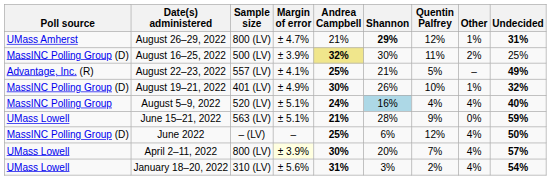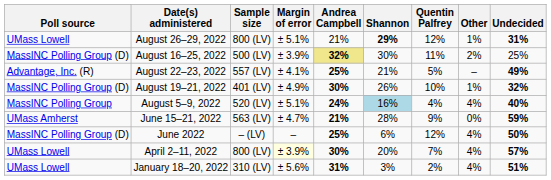 <table class="wikitable" style="font-size:90%;text-align:center;">
 <tr valign=bottom>
 <th>Poll source</th>
 <th>Date(s)<br>administered</th>
 <th>Sample<br>size</th>
 <th>Margin<br>of error</th>
 <th style="width:60px;">Andrea<br>Campbell</th>
 <th style="width:60px;">Shannon<br></th>
 <th style="width:60px;">Quentin<br>Palfrey</th>
 <th>Other</th>
 <th>Undecided</th>
 </tr>
 <tr>
-<td style="text-align:left;"><a href='#'>UMass Amherst</a></td>
+<td style="text-align:left;"><a href='#'>UMass Lowell</a></td>
 <td>August 26–29, 2022</td>
 <td>800 (LV)</td>
-<td>± 4.7%</td>
+<td>± 5.1%</td>
 <td>21%</td>
 <td><strong>29%</strong></td>
 <td>12%</td>
 <td>1%</td>
 <td><strong>31%</strong></td>
 </tr>
 <tr>
 <td style="text-align:left;"><a href='#'>MassINC Polling Group</a> (D)</td>
 <td>August 16–25, 2022</td>
 <td>500 (LV)</td>
 <td>± 3.9%</td>
 <td style="background: khaki;"><strong>32%</strong></td>
 <td>30%</td>
 <td>11%</td>
 <td>2%</td>
 <td>25%</td>
 </tr>
 <tr>
 <td style="text-align:left;"><a href='#'>Advantage, Inc.</a> (R)</td>
 <td>August 22–23, 2022</td>
 <td>557 (LV)</td>
 <td>± 4.1%</td>
 <td><strong>25%</strong></td>
 <td>21%</td>
 <td>5%</td>
 <td>–</td>
 <td><strong>49%</strong></td>
 </tr>
 <tr>
 <td style="text-align:left;"><a href='#'>MassINC Polling Group</a> (D)</td>
 <td>August 19–21, 2022</td>
 <td>401 (LV)</td>
 <td>± 4.9%</td>
 <td><strong>30%</strong></td>
 <td>26%</td>
 <td>10%</td>
 <td>1%</td>
 <td><strong>32%</strong></td>
 </tr>
 <tr>
 <td style="text-align:left;"><a href='#'>MassINC Polling Group</a></td>
 <td>August 5–9, 2022</td>
 <td>520 (LV)</td>
 <td>± 5.1%</td>
 <td><strong>24%</strong></td>
 <td style="background: lightblue;">16%</td>
 <td>4%</td>
 <td>4%</td>
 <td><strong>40%</strong></td>
 </tr>
 <tr>
-<td style="text-align:left;"><a href='#'>UMass Lowell</a></td>
+<td style="text-align:left;"><a href='#'>UMass Amherst</a></td>
 <td>June 15–21, 2022</td>
 <td>563 (LV)</td>
-<td>± 5.1%</td>
+<td>± 4.7%</td>
 <td><strong>21%</strong></td>
 <td>28%</td>
 <td>9%</td>
 <td>0%</td>
 <td><strong>59%</strong></td>
 </tr>
 <tr>
 <td style="text-align:left;"><a href='#'>MassINC Polling Group</a> (D)</td>
 <td>June 2022</td>
 <td>– (LV)</td>
 <td>–</td>
 <td><strong>25%</strong></td>
 <td>6%</td>
 <td>12%</td>
 <td>4%</td>
 <td><strong>50%</strong></td>
 </tr>
 <tr>
 <td style="text-align:left;"><a href='#'>UMass Lowell</a></td>
 <td>April 2–11, 2022</td>
 <td>800 (LV)</td>
 <td style="background: lightyellow;">± 3.9%</td>
 <td><strong>30%</strong></td>
 <td>20%</td>
 <td>7%</td>
 <td>4%</td>
 <td><strong>57%</strong></td>
 </tr>
 <tr>
 <td style="text-align:left;"><a href='#'>UMass Lowell</a></td>
 <td>January 18–20, 2022</td>
 <td>310 (LV)</td>
 <td>± 5.6%</td>
 <td><strong>31%</strong></td>
 <td>3%</td>
 <td>2%</td>
 <td>4%</td>
-<td><strong>54%</strong></td>
+<td><strong>51%</strong></td>
 </tr>
 </table>
